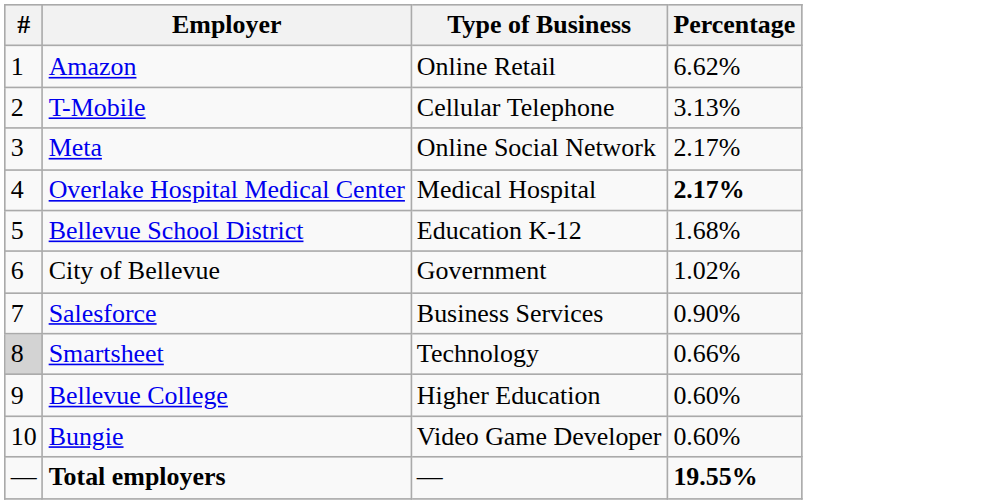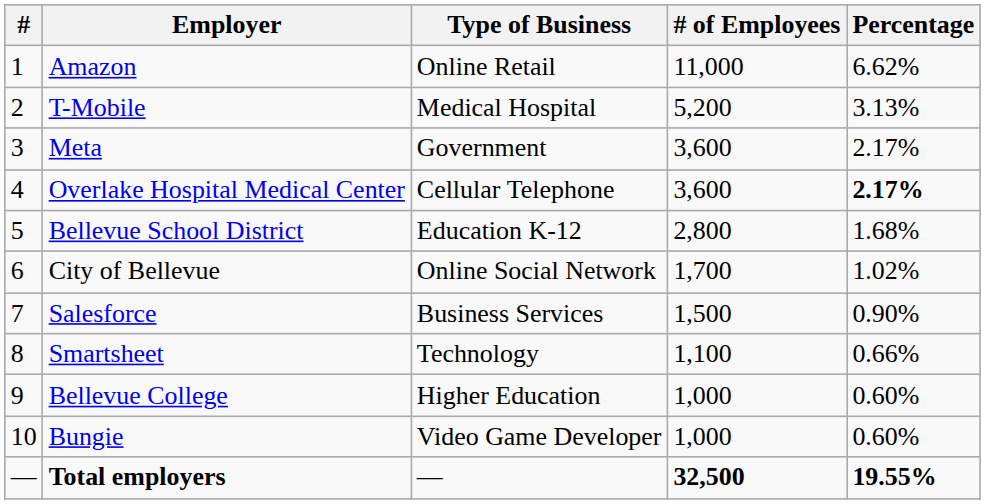 <table class="wikitable">
 <tr>
 <th>#</th>
 <th>Employer</th>
 <th>Type of Business</th>
+<th># of Employees</th>
 <th>Percentage</th>
 </tr>
 <tr>
 <td>1</td>
 <td><a href='#'>Amazon</a></td>
 <td>Online Retail</td>
+<td>11,000</td>
 <td>6.62%</td>
 </tr>
 <tr>
 <td>2</td>
 <td><a href='#'>T-Mobile</a></td>
-<td>Cellular Telephone</td>
+<td>Medical Hospital</td>
+<td>5,200</td>
 <td>3.13%</td>
 </tr>
 <tr>
 <td>3</td>
 <td><a href='#'>Meta</a></td>
-<td>Online Social Network</td>
+<td>Government</td>
+<td>3,600</td>
 <td>2.17%</td>
 </tr>
 <tr>
 <td>4</td>
 <td><a href='#'>Overlake Hospital Medical Center</a></td>
-<td>Medical Hospital</td>
+<td>Cellular Telephone</td>
+<td>3,600</td>
 <td><strong>2.17%</strong></td>
 </tr>
 <tr>
 <td>5</td>
 <td><a href='#'>Bellevue School District</a></td>
 <td>Education K-12</td>
+<td>2,800</td>
 <td>1.68%</td>
 </tr>
 <tr>
 <td>6</td>
 <td>City of Bellevue</td>
-<td>Government</td>
+<td>Online Social Network</td>
+<td>1,700</td>
 <td>1.02%</td>
 </tr>
 <tr>
 <td>7</td>
 <td><a href='#'>Salesforce</a></td>
 <td>Business Services</td>
+<td>1,500</td>
 <td>0.90%</td>
 </tr>
 <tr>
-<td style="background: lightgrey;">8</td>
+<td>8</td>
 <td><a href='#'>Smartsheet</a></td>
 <td>Technology</td>
+<td>1,100</td>
 <td>0.66%</td>
 </tr>
 <tr>
 <td>9</td>
 <td><a href='#'>Bellevue College</a></td>
 <td>Higher Education</td>
+<td>1,000</td>
 <td>0.60%</td>
 </tr>
 <tr>
 <td>10</td>
 <td><a href='#'>Bungie</a></td>
 <td>Video Game Developer</td>
+<td>1,000</td>
 <td>0.60%</td>
 </tr>
 <tr>
 <td>—</td>
 <td><strong>Total employers</strong></td>
 <td>—</td>
+<td><strong>32,500</strong></td>
 <td><strong>19.55%</strong></td>
 </tr>
 </table>
